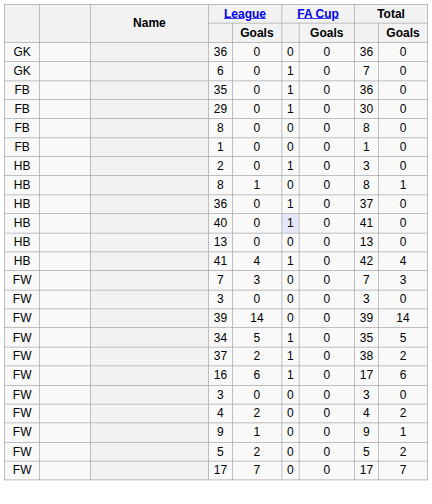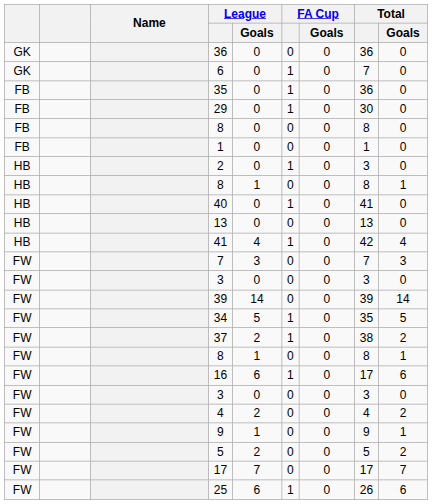 <table class="wikitable sortable plainrowheaders" style="text-align:center;">
 <tr>
 <th rowspan="2" scope="col" width="40"></th>
 <th rowspan="2" scope="col" width="60"></th>
 <th rowspan="2" scope="col" width="150" scope=col>Name</th>
 <th colspan="2" width="90"><a href='#'>League</a></th>
 <th colspan="2" width="90"><a href='#'>FA Cup</a></th>
 <th colspan="2" width="90">Total</th>
 </tr>
 <tr>
 <th scope="col"></th>
 <th scope="col">Goals</th>
 <th scope="col"></th>
 <th scope="col">Goals</th>
 <th scope="col"></th>
 <th scope="col">Goals</th>
 </tr>
 <tr>
 <td data-sort-value=1>GK</td>
 <td></td>
 <th scope="row"></th>
 <td>36</td>
 <td>0</td>
 <td>0</td>
 <td>0</td>
 <td>36</td>
 <td>0</td>
 </tr>
 <tr>
 <td data-sort-value=1>GK</td>
 <td></td>
 <th scope="row"></th>
 <td>6</td>
 <td>0</td>
 <td>1</td>
 <td>0</td>
 <td>7</td>
 <td>0</td>
 </tr>
 <tr>
 <td data-sort-value=2>FB</td>
 <td></td>
 <th scope="row"></th>
 <td>35</td>
 <td>0</td>
 <td>1</td>
 <td>0</td>
 <td>36</td>
 <td>0</td>
 </tr>
 <tr>
 <td data-sort-value=2>FB</td>
 <td></td>
 <th scope="row"></th>
 <td>29</td>
 <td>0</td>
 <td>1</td>
 <td>0</td>
 <td>30</td>
 <td>0</td>
 </tr>
 <tr>
 <td data-sort-value=2>FB</td>
 <td></td>
 <th scope="row"></th>
 <td>8</td>
 <td>0</td>
 <td>0</td>
 <td>0</td>
 <td>8</td>
 <td>0</td>
 </tr>
 <tr>
 <td data-sort-value=2>FB</td>
 <td></td>
 <th scope="row"></th>
 <td>1</td>
 <td>0</td>
 <td>0</td>
 <td>0</td>
 <td>1</td>
 <td>0</td>
 </tr>
 <tr>
 <td data-sort-value=3>HB</td>
 <td></td>
 <th scope="row"></th>
 <td>2</td>
 <td>0</td>
 <td>1</td>
 <td>0</td>
 <td>3</td>
 <td>0</td>
 </tr>
 <tr>
 <td data-sort-value=3>HB</td>
 <td></td>
 <th scope="row"></th>
 <td>8</td>
 <td>1</td>
 <td>0</td>
 <td>0</td>
 <td>8</td>
 <td>1</td>
 </tr>
 <tr>
 <td data-sort-value=3>HB</td>
 <td></td>
 <th scope="row"></th>
-<td>36</td>
+<td>40</td>
 <td>0</td>
 <td>1</td>
-<td>0</td>
-<td>37</td>
-<td>0</td>
-</tr>
-<tr>
-<td data-sort-value=3>HB</td>
-<td></td>
-<th scope="row"></th>
-<td>40</td>
-<td>0</td>
-<td style="background: lavender;">1</td>
 <td>0</td>
 <td>41</td>
 <td>0</td>
 </tr>
 <tr>
 <td data-sort-value=3>HB</td>
 <td></td>
 <th scope="row"></th>
 <td>13</td>
 <td>0</td>
 <td>0</td>
 <td>0</td>
 <td>13</td>
 <td>0</td>
 </tr>
 <tr>
 <td data-sort-value=3>HB</td>
 <td></td>
 <th scope="row"></th>
 <td>41</td>
 <td>4</td>
 <td>1</td>
 <td>0</td>
 <td>42</td>
 <td>4</td>
 </tr>
 <tr>
 <td data-sort-value=4>FW</td>
 <td></td>
 <th scope="row"></th>
 <td>7</td>
 <td>3</td>
 <td>0</td>
 <td>0</td>
 <td>7</td>
 <td>3</td>
 </tr>
 <tr>
 <td data-sort-value=4>FW</td>
 <td></td>
 <th scope="row"></th>
 <td>3</td>
 <td>0</td>
 <td>0</td>
 <td>0</td>
 <td>3</td>
 <td>0</td>
 </tr>
 <tr>
 <td data-sort-value=4>FW</td>
 <td></td>
 <th scope="row"></th>
 <td>39</td>
 <td>14</td>
 <td>0</td>
 <td>0</td>
 <td>39</td>
 <td>14</td>
 </tr>
 <tr>
 <td data-sort-value=4>FW</td>
 <td></td>
 <th scope="row"></th>
 <td>34</td>
 <td>5</td>
 <td>1</td>
 <td>0</td>
 <td>35</td>
 <td>5</td>
 </tr>
 <tr>
 <td data-sort-value=4>FW</td>
 <td></td>
 <th scope="row"></th>
 <td>37</td>
 <td>2</td>
 <td>1</td>
 <td>0</td>
 <td>38</td>
 <td>2</td>
 </tr>
 <tr>
 <td data-sort-value=4>FW</td>
 <td></td>
 <th scope="row"></th>
+<td>8</td>
+<td>1</td>
+<td>0</td>
+<td>0</td>
+<td>8</td>
+<td>1</td>
+</tr>
+<tr>
+<td data-sort-value=4>FW</td>
+<td></td>
+<th scope="row"></th>
 <td>16</td>
 <td>6</td>
 <td>1</td>
 <td>0</td>
 <td>17</td>
 <td>6</td>
 </tr>
 <tr>
 <td data-sort-value=4>FW</td>
 <td></td>
 <th scope="row"></th>
 <td>3</td>
 <td>0</td>
 <td>0</td>
 <td>0</td>
 <td>3</td>
 <td>0</td>
 </tr>
 <tr>
 <td data-sort-value=4>FW</td>
 <td></td>
 <th scope="row"></th>
 <td>4</td>
 <td>2</td>
 <td>0</td>
 <td>0</td>
 <td>4</td>
 <td>2</td>
 </tr>
 <tr>
 <td data-sort-value=4>FW</td>
 <td></td>
 <th scope="row"> </th>
 <td>9</td>
 <td>1</td>
 <td>0</td>
 <td>0</td>
 <td>9</td>
 <td>1</td>
 </tr>
 <tr>
 <td data-sort-value=4>FW</td>
 <td></td>
 <th scope="row"> </th>
 <td>5</td>
 <td>2</td>
 <td>0</td>
 <td>0</td>
 <td>5</td>
 <td>2</td>
 </tr>
 <tr>
 <td data-sort-value=4>FW</td>
 <td></td>
 <th scope="row"></th>
 <td>17</td>
 <td>7</td>
 <td>0</td>
 <td>0</td>
 <td>17</td>
 <td>7</td>
 </tr>
+<tr>
+<td data-sort-value=4>FW</td>
+<td></td>
+<th scope="row"></th>
+<td>25</td>
+<td>6</td>
+<td>1</td>
+<td>0</td>
+<td>26</td>
+<td>6</td>
+</tr>
 </table>
